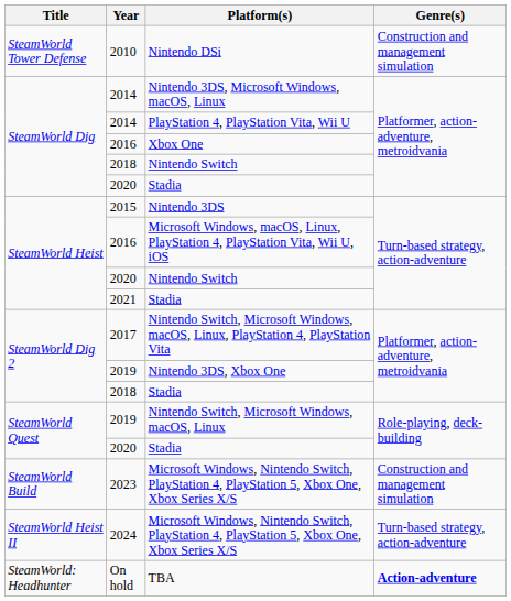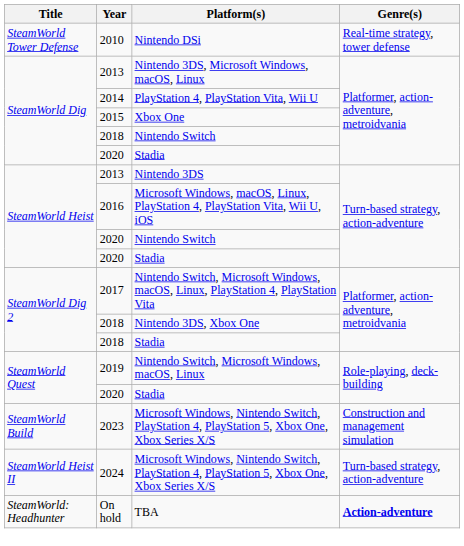 <table class="wikitable">
 <tr>
 <th>Title</th>
 <th>Year</th>
 <th>Platform(s)</th>
 <th>Genre(s)</th>
 </tr>
 <tr>
 <td><em><a href='#'>SteamWorld Tower Defense</a></em></td>
 <td>2010</td>
 <td><a href='#'>Nintendo DSi</a></td>
-<td><a href='#'>Construction and management simulation</a></td>
+<td><a href='#'>Real-time strategy</a>, <a href='#'>tower defense</a></td>
 </tr>
 <tr>
 <td rowspan=5><em><a href='#'>SteamWorld Dig</a></em></td>
-<td>2014</td>
+<td>2013</td>
 <td><a href='#'>Nintendo 3DS</a>, <a href='#'>Microsoft Windows</a>, <a href='#'>macOS</a>, <a href='#'>Linux</a></td>
 <td rowspan=5><a href='#'>Platformer</a>, <a href='#'>action-adventure</a>, <a href='#'>metroidvania</a></td>
 </tr>
 <tr>
 <td>2014</td>
 <td><a href='#'>PlayStation 4</a>, <a href='#'>PlayStation Vita</a>, <a href='#'>Wii U</a></td>
 </tr>
 <tr>
-<td>2016</td>
+<td>2015</td>
 <td><a href='#'>Xbox One</a></td>
 </tr>
 <tr>
 <td>2018</td>
 <td><a href='#'>Nintendo Switch</a></td>
 </tr>
 <tr>
 <td>2020</td>
 <td><a href='#'>Stadia</a></td>
 </tr>
 <tr>
 <td rowspan=4><em><a href='#'>SteamWorld Heist</a></em></td>
-<td>2015</td>
+<td>2013</td>
 <td><a href='#'>Nintendo 3DS</a></td>
 <td rowspan=4><a href='#'>Turn-based strategy</a>, <a href='#'>action-adventure</a></td>
 </tr>
 <tr>
 <td>2016</td>
 <td><a href='#'>Microsoft Windows</a>, <a href='#'>macOS</a>, <a href='#'>Linux</a>, <a href='#'>PlayStation 4</a>, <a href='#'>PlayStation Vita</a>, <a href='#'>Wii U</a>, <a href='#'>iOS</a></td>
 </tr>
 <tr>
 <td>2020</td>
 <td><a href='#'>Nintendo Switch</a></td>
 </tr>
 <tr>
-<td>2021</td>
+<td>2020</td>
 <td><a href='#'>Stadia</a></td>
 </tr>
 <tr>
 <td rowspan=3><em><a href='#'>SteamWorld Dig 2</a></em></td>
 <td>2017</td>
 <td><a href='#'>Nintendo Switch</a>, <a href='#'>Microsoft Windows</a>, <a href='#'>macOS</a>, <a href='#'>Linux</a>, <a href='#'>PlayStation 4</a>, <a href='#'>PlayStation Vita</a></td>
 <td rowspan=3><a href='#'>Platformer</a>, <a href='#'>action-adventure</a>, <a href='#'>metroidvania</a></td>
 </tr>
 <tr>
-<td>2019</td>
+<td>2018</td>
 <td><a href='#'>Nintendo 3DS</a>, <a href='#'>Xbox One</a></td>
 </tr>
 <tr>
 <td>2018</td>
 <td><a href='#'>Stadia</a></td>
 </tr>
 <tr>
 <td rowspan=2><em><a href='#'>SteamWorld Quest</a></em></td>
 <td>2019</td>
 <td><a href='#'>Nintendo Switch</a>, <a href='#'>Microsoft Windows</a>, <a href='#'>macOS</a>, <a href='#'>Linux</a></td>
 <td rowspan=2><a href='#'>Role-playing</a>, <a href='#'>deck-building</a></td>
 </tr>
 <tr>
 <td>2020</td>
 <td><a href='#'>Stadia</a></td>
 </tr>
 <tr>
 <td><em><a href='#'>SteamWorld Build</a></em></td>
 <td>2023</td>
 <td><a href='#'>Microsoft Windows</a>, <a href='#'>Nintendo Switch</a>, <a href='#'>PlayStation 4</a>, <a href='#'>PlayStation 5</a>, <a href='#'>Xbox One</a>, <a href='#'>Xbox Series X/S</a></td>
 <td><a href='#'>Construction and management simulation</a></td>
 </tr>
 <tr>
 <td><em><a href='#'>SteamWorld Heist II</a></em></td>
 <td>2024</td>
 <td><a href='#'>Microsoft Windows</a>, <a href='#'>Nintendo Switch</a>, <a href='#'>PlayStation 4</a>, <a href='#'>PlayStation 5</a>, <a href='#'>Xbox One</a>, <a href='#'>Xbox Series X/S</a></td>
 <td><a href='#'>Turn-based strategy</a>, <a href='#'>action-adventure</a></td>
 </tr>
 <tr>
 <td><em>SteamWorld: Headhunter</em></td>
 <td>On hold</td>
 <td>TBA</td>
 <td><strong><a href='#'>Action-adventure</a></strong></td>
 </tr>
 </table>
